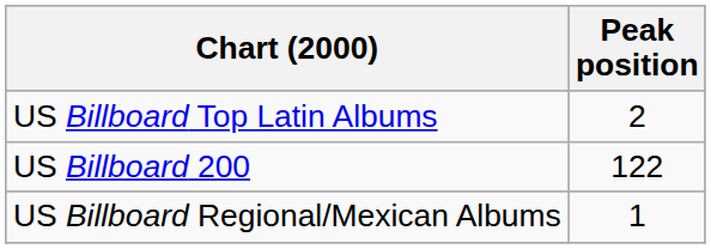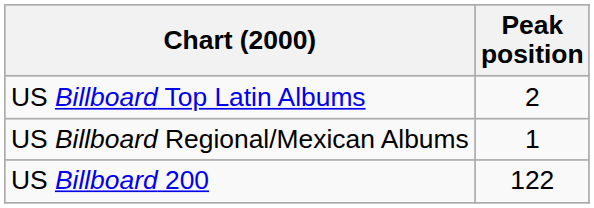 <table class="wikitable">
 <tr>
 <th align="left">Chart (2000)</th>
 <th align="left">Peak<br>position</th>
 </tr>
 <tr>
 <td align="left">US <a href='#'><em>Billboard</em> Top Latin Albums</a></td>
 <td align="center">2</td>
 </tr>
 <tr>
+<td align="left">US <em>Billboard</em> Regional/Mexican Albums</td>
+<td align="center">1</td>
+</tr>
+<tr>
 <td align="left">US <a href='#'><em>Billboard</em> 200</a></td>
 <td align="center">122</td>
 </tr>
-<tr>
-<td align="left">US <em>Billboard</em> Regional/Mexican Albums</td>
-<td align="center">1</td>
-</tr>
 </table>
